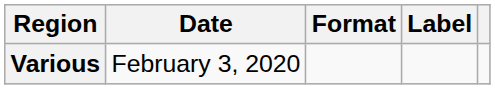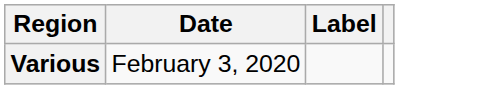 <table class="wikitable plainrowheaders">
 <tr>
 <th scope="col">Region</th>
 <th scope="col">Date</th>
-<th scope="col">Format</th>
 <th scope="col">Label</th>
 <th scope="col"></th>
 </tr>
 <tr>
 <th scope="row">Various</th>
 <td>February 3, 2020</td>
 <td></td>
-<td></td>
 <td style="text-align:center"></td>
 </tr>
 </table>
